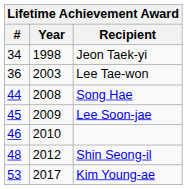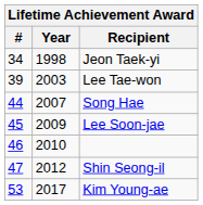 <table class="wikitable collapsible collapsed">
 <tr>
 <th colspan="3">Lifetime Achievement Award</th>
 </tr>
 <tr>
 <th>#</th>
 <th>Year</th>
 <th>Recipient</th>
 </tr>
 <tr>
 <td>34</td>
 <td>1998</td>
 <td>Jeon Taek-yi</td>
 </tr>
 <tr>
-<td>36</td>
+<td>39</td>
 <td>2003</td>
 <td>Lee Tae-won</td>
 </tr>
 <tr>
 <td><a href='#'>44</a></td>
-<td>2008</td>
+<td>2007</td>
 <td><a href='#'>Song Hae</a></td>
 </tr>
 <tr>
 <td><a href='#'>45</a></td>
 <td>2009</td>
 <td><a href='#'>Lee Soon-jae</a></td>
 </tr>
 <tr>
 <td><a href='#'>46</a></td>
 <td>2010</td>
 <td></td>
 </tr>
 <tr>
-<td><a href='#'>48</a></td>
+<td><a href='#'>47</a></td>
 <td>2012</td>
 <td><a href='#'>Shin Seong-il</a></td>
 </tr>
 <tr>
 <td><a href='#'>53</a></td>
 <td>2017</td>
 <td><a href='#'>Kim Young-ae</a></td>
 </tr>
 </table>
